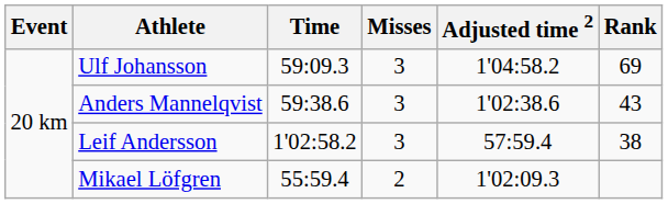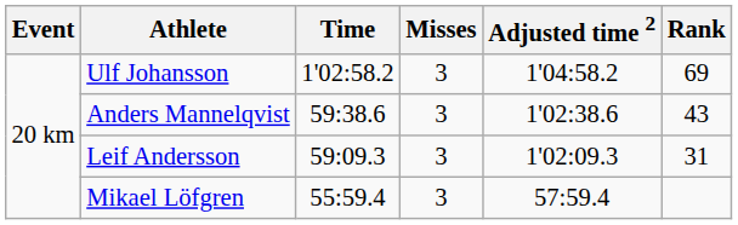 <table class="wikitable" style="font-size:90%">
 <tr>
 <th>Event</th>
 <th>Athlete</th>
 <th>Time</th>
 <th>Misses</th>
 <th>Adjusted time <sup>2</sup></th>
 <th>Rank</th>
 </tr>
 <tr>
 <td rowspan="4">20 km</td>
 <td><a href='#'>Ulf Johansson</a></td>
-<td align="center">59:09.3</td>
+<td align="center">1'02:58.2</td>
 <td align="center">3</td>
 <td align="center">1'04:58.2</td>
 <td align="center">69</td>
 </tr>
 <tr>
 <td><a href='#'>Anders Mannelqvist</a></td>
 <td align="center">59:38.6</td>
 <td align="center">3</td>
 <td align="center">1'02:38.6</td>
 <td align="center">43</td>
 </tr>
 <tr>
 <td><a href='#'>Leif Andersson</a></td>
-<td align="center">1'02:58.2</td>
+<td align="center">59:09.3</td>
 <td align="center">3</td>
-<td align="center">57:59.4</td>
-<td align="center">38</td>
+<td align="center">1'02:09.3</td>
+<td align="center">31</td>
 </tr>
 <tr>
 <td><a href='#'>Mikael Löfgren</a></td>
 <td align="center">55:59.4</td>
-<td align="center">2</td>
-<td align="center">1'02:09.3</td>
+<td align="center">3</td>
+<td align="center">57:59.4</td>
 <td align="center"></td>
 </tr>
 </table>
